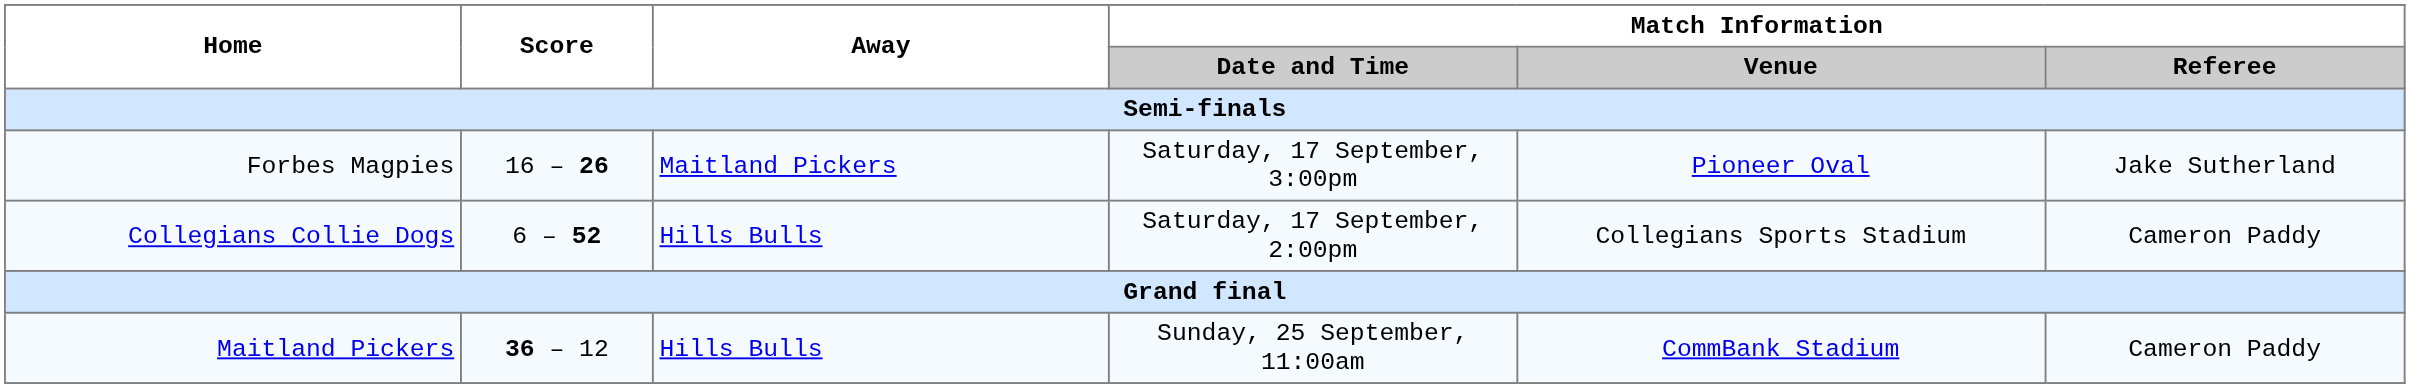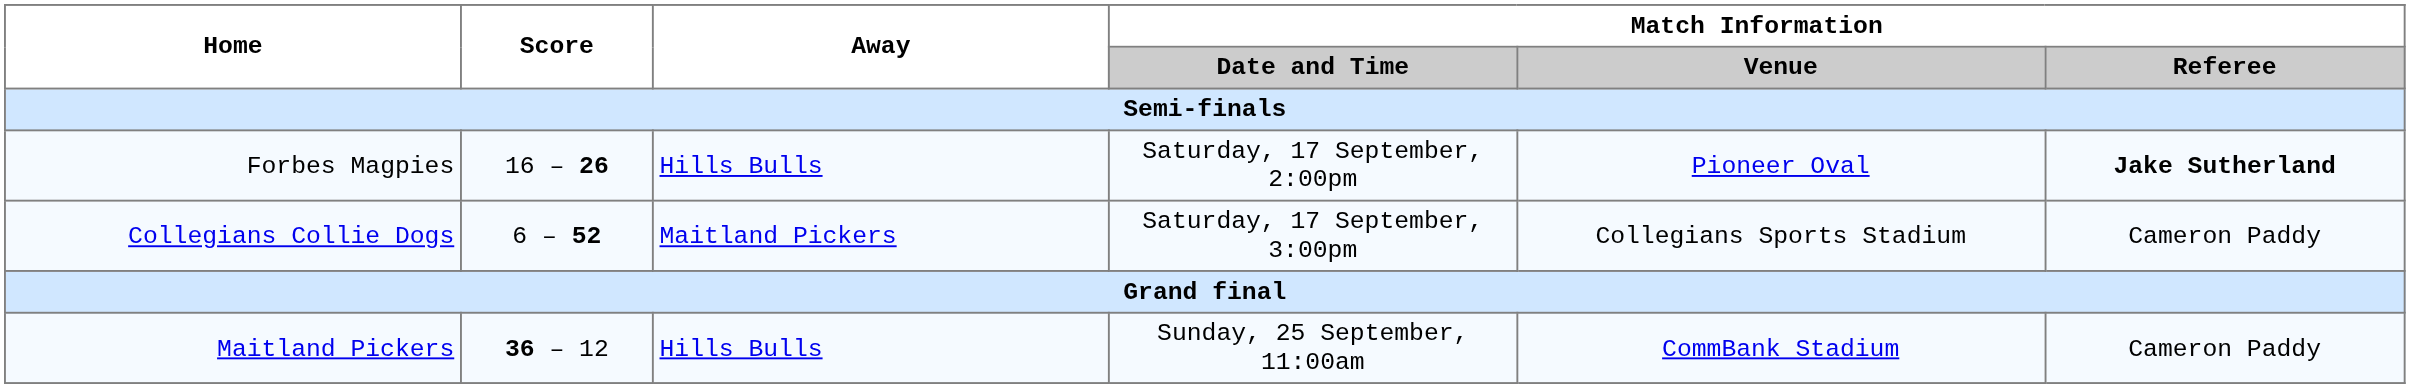 <table border="1" cellpadding="3" cellspacing="0" width="100%" style="border-collapse:collapse; text-align:center">
 <tr>
 <th rowspan="2" width="19%">Home</th>
 <th rowspan="2" width="8%">Score</th>
 <th rowspan="2" width="19%">Away</th>
 <th colspan="3">Match Information</th>
 </tr>
 <tr bgcolor="#CCCCCC">
 <th width="17%">Date and Time</th>
 <th width="22%">Venue</th>
 <th width="50%">Referee</th>
 </tr>
 <tr style="background:#d0e7ff;">
 <td colspan="6"><strong>Semi-finals</strong></td>
 </tr>
 <tr style="text-align:center; background:#f5faff;">
 <td align="right">Forbes Magpies </td>
 <td>16 – <strong>26</strong></td>
-<td align="left"> <a href='#'>Maitland Pickers</a></td>
-<td>Saturday, 17 September, 3:00pm</td>
+<td align="left"> <a href='#'>Hills Bulls</a></td>
+<td>Saturday, 17 September, 2:00pm</td>
 <td><a href='#'>Pioneer Oval</a></td>
-<td>Jake Sutherland</td>
+<td><strong>Jake Sutherland</strong></td>
 </tr>
 <tr style="text-align:center; background:#f5faff;">
 <td align="right"><a href='#'>Collegians Collie Dogs</a> </td>
 <td>6 – <strong>52</strong></td>
-<td align="left"> <a href='#'>Hills Bulls</a></td>
-<td>Saturday, 17 September, 2:00pm</td>
+<td align="left"> <a href='#'>Maitland Pickers</a></td>
+<td>Saturday, 17 September, 3:00pm</td>
 <td>Collegians Sports Stadium</td>
 <td>Cameron Paddy</td>
 </tr>
 <tr style="background:#d0e7ff;">
 <td colspan="6"><strong>Grand final</strong></td>
 </tr>
 <tr style="text-align:center; background:#f5faff;">
 <td align="right"><a href='#'>Maitland Pickers</a> </td>
 <td><strong>36</strong> – 12</td>
 <td align="left"> <a href='#'>Hills Bulls</a></td>
 <td>Sunday, 25 September, 11:00am</td>
 <td><a href='#'>CommBank Stadium</a></td>
 <td>Cameron Paddy</td>
 </tr>
 </table>
